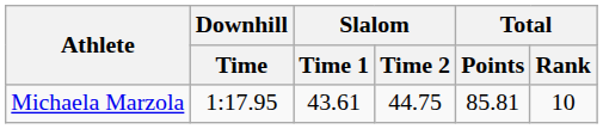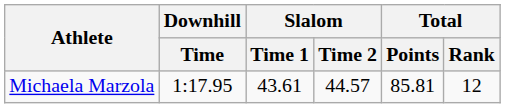 <table class="wikitable" style="font-size:90%">
 <tr>
 <th rowspan="2">Athlete</th>
 <th>Downhill</th>
 <th colspan="2">Slalom</th>
 <th colspan="2">Total</th>
 </tr>
 <tr>
 <th>Time</th>
 <th>Time 1</th>
 <th>Time 2</th>
 <th>Points</th>
 <th>Rank</th>
 </tr>
 <tr>
 <td><a href='#'>Michaela Marzola</a></td>
 <td align="center">1:17.95</td>
 <td align="center">43.61</td>
-<td align="center">44.75</td>
+<td align="center">44.57</td>
 <td align="center">85.81</td>
-<td align="center">10</td>
+<td align="center">12</td>
 </tr>
 </table>
